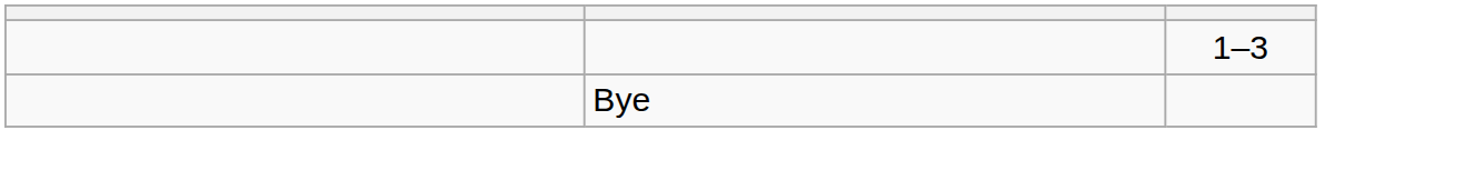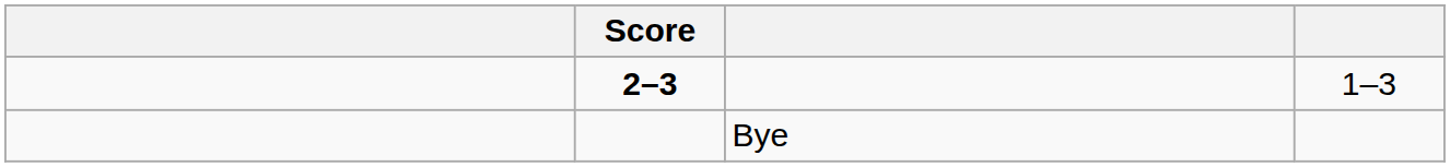 <table class="wikitable" style="text-align: center; ">
 <tr>
 <th align="right" width="270"></th>
+<th width="65">Score</th>
 <th align="left" width="270"></th>
 <th width="65"></th>
 </tr>
 <tr>
 <td align="left"></td>
+<td><strong>2–3</strong></td>
 <td align="left"><strong></strong></td>
 <td>1–3 <strong></strong></td>
 </tr>
 <tr>
 <td align="left"><strong></strong></td>
+<td></td>
 <td align="left">Bye</td>
 <td></td>
 </tr>
 </table>
